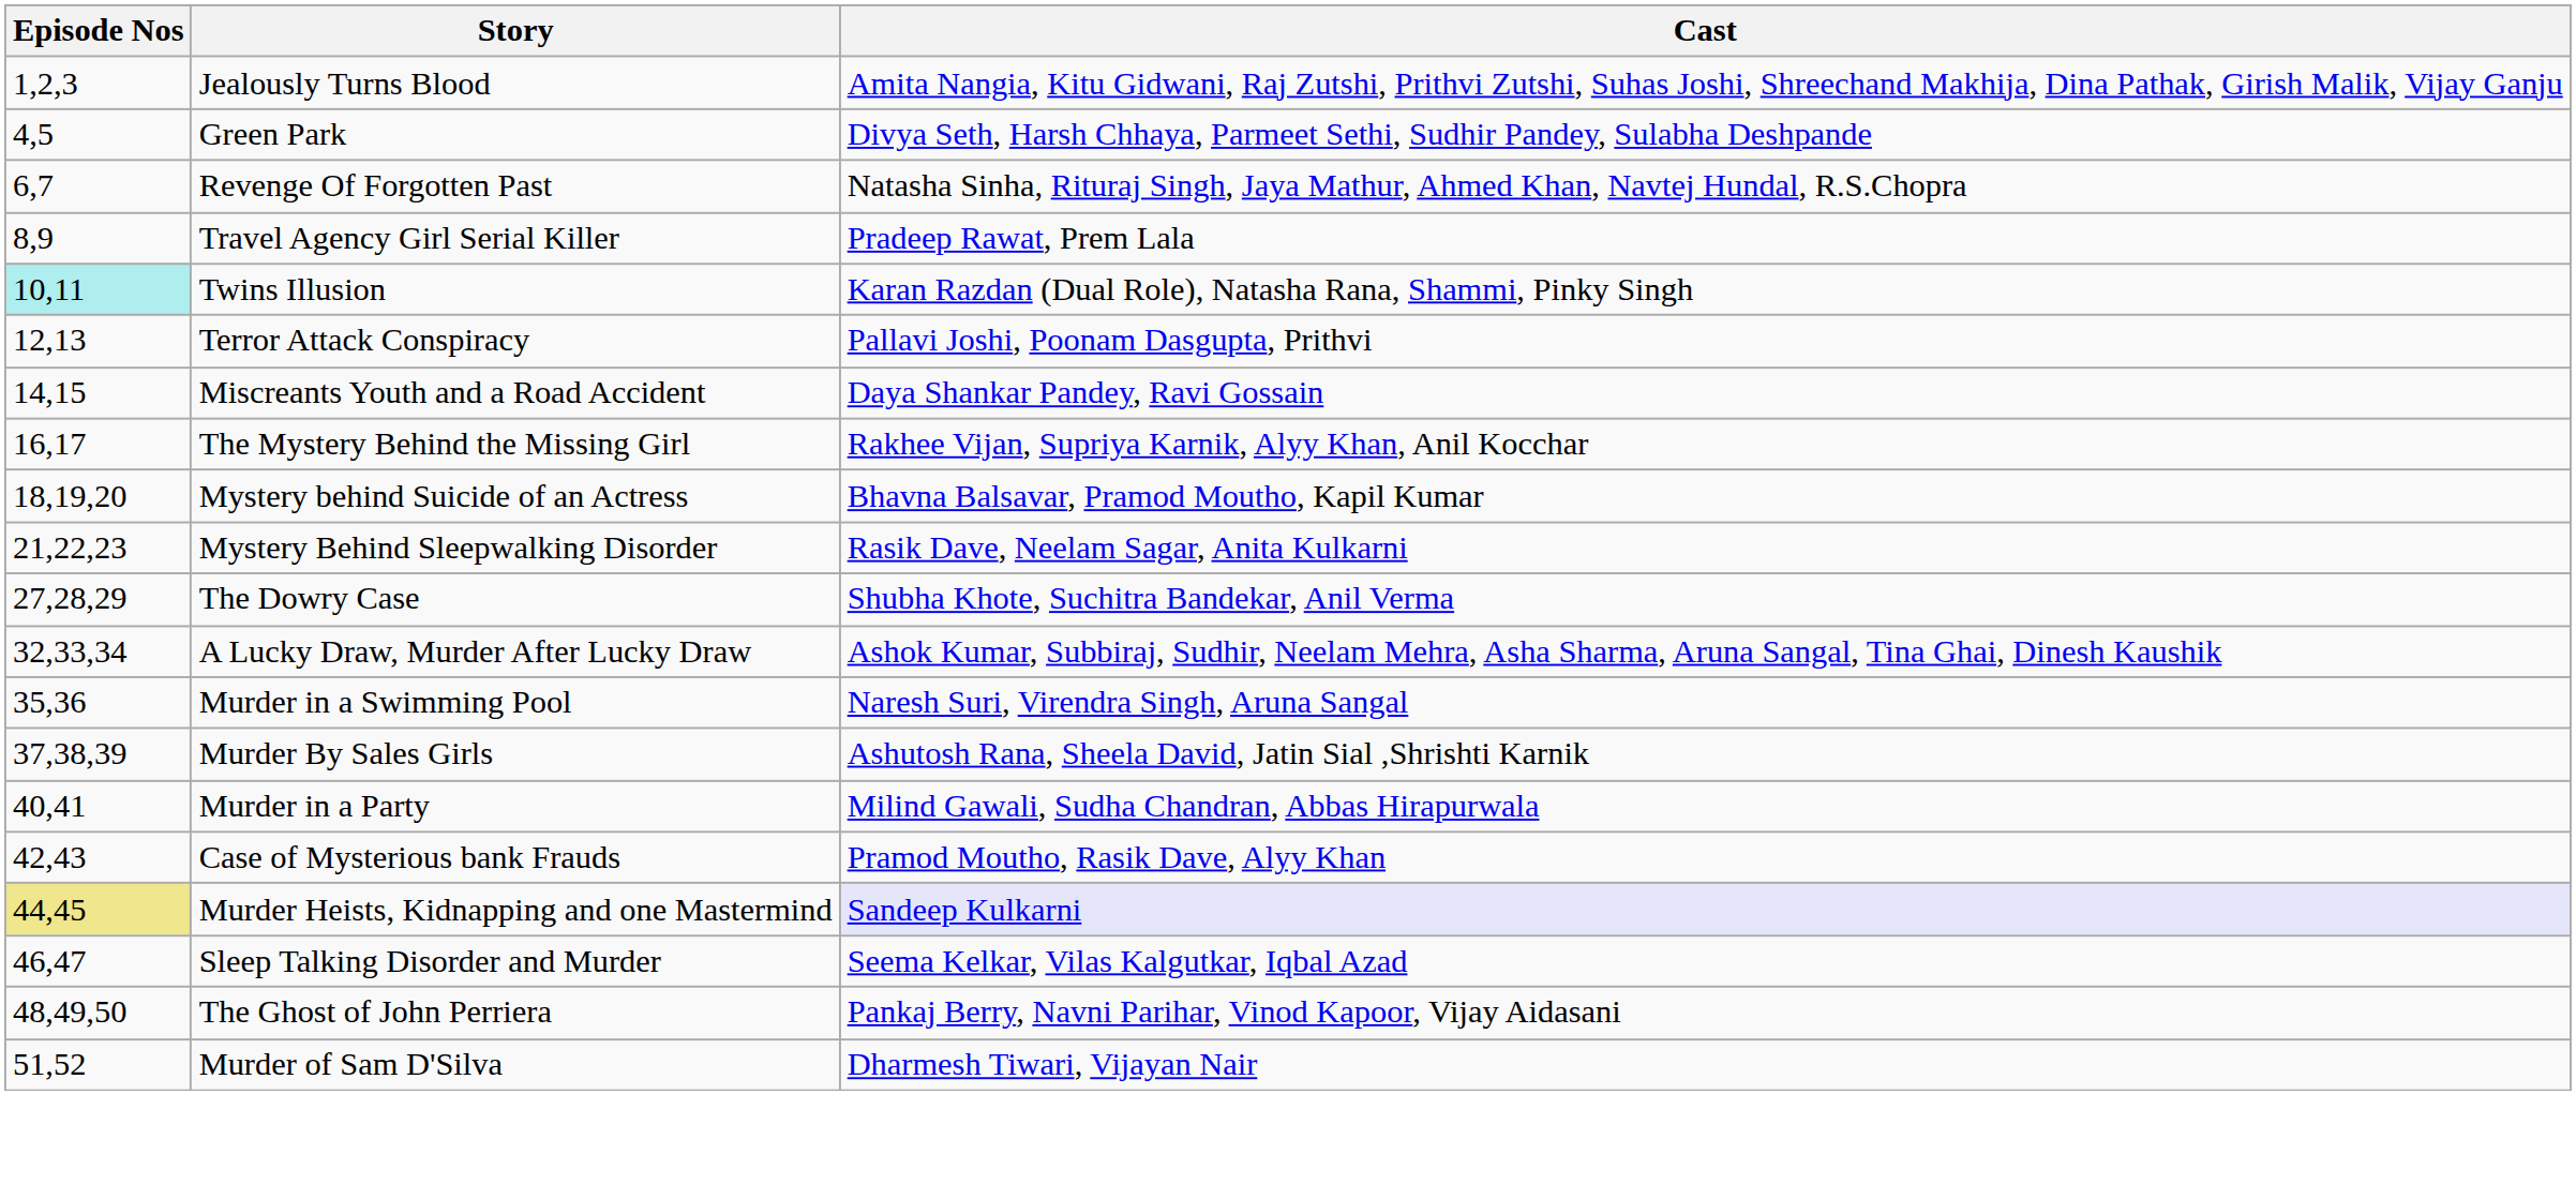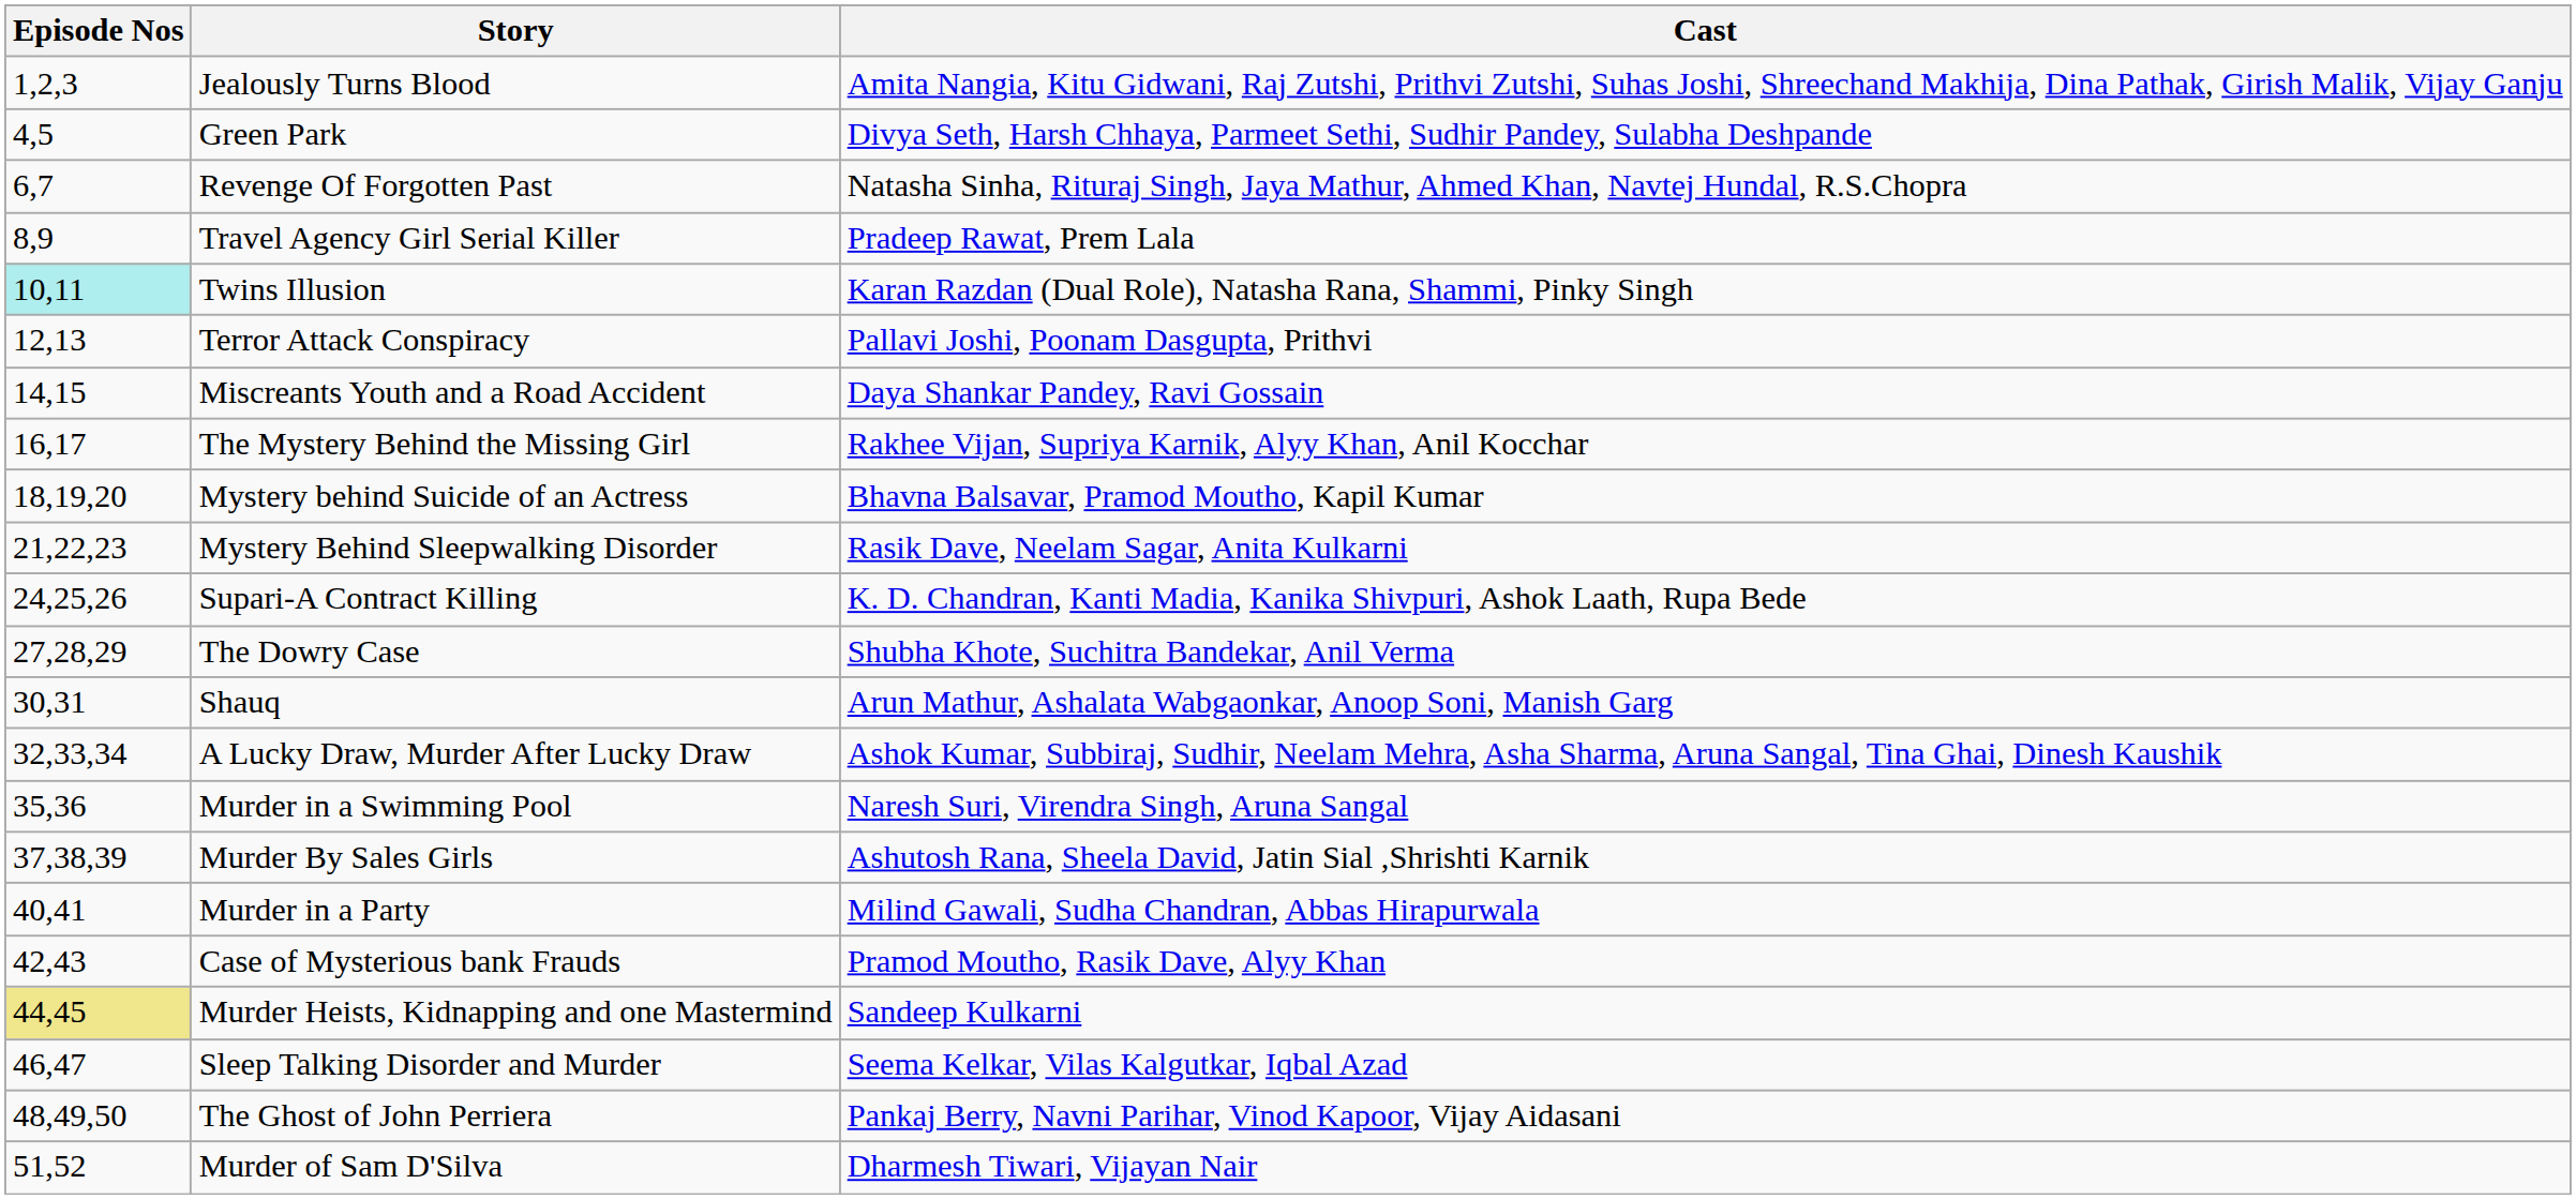 <table class="wikitable">
 <tr>
 <th>Episode Nos</th>
 <th>Story</th>
 <th>Cast</th>
 </tr>
 <tr>
 <td>1,2,3</td>
 <td>Jealously Turns Blood</td>
 <td><a href='#'>Amita Nangia</a>, <a href='#'>Kitu Gidwani</a>, <a href='#'>Raj Zutshi</a>, <a href='#'>Prithvi Zutshi</a>, <a href='#'>Suhas Joshi</a>, <a href='#'>Shreechand Makhija</a>, <a href='#'>Dina Pathak</a>, <a href='#'>Girish Malik</a>, <a href='#'>Vijay Ganju</a></td>
 </tr>
 <tr>
 <td>4,5</td>
 <td>Green Park</td>
 <td><a href='#'>Divya Seth</a>, <a href='#'>Harsh Chhaya</a>, <a href='#'>Parmeet Sethi</a>, <a href='#'>Sudhir Pandey</a>, <a href='#'>Sulabha Deshpande</a></td>
 </tr>
 <tr>
 <td>6,7</td>
 <td>Revenge Of Forgotten Past</td>
 <td>Natasha Sinha, <a href='#'>Rituraj Singh</a>, <a href='#'>Jaya Mathur</a>, <a href='#'>Ahmed Khan</a>, <a href='#'>Navtej Hundal</a>, R.S.Chopra</td>
 </tr>
 <tr>
 <td>8,9</td>
 <td>Travel Agency Girl Serial Killer</td>
 <td><a href='#'>Pradeep Rawat</a>, Prem Lala</td>
 </tr>
 <tr>
 <td style="background: paleturquoise;">10,11</td>
 <td>Twins Illusion</td>
 <td><a href='#'>Karan Razdan</a> (Dual Role), Natasha Rana, <a href='#'>Shammi</a>, Pinky Singh</td>
 </tr>
 <tr>
 <td>12,13</td>
 <td>Terror Attack Conspiracy</td>
 <td><a href='#'>Pallavi Joshi</a>, <a href='#'>Poonam Dasgupta</a>, Prithvi</td>
 </tr>
 <tr>
 <td>14,15</td>
 <td>Miscreants Youth and a Road Accident</td>
 <td><a href='#'>Daya Shankar Pandey</a>, <a href='#'>Ravi Gossain</a></td>
 </tr>
 <tr>
 <td>16,17</td>
 <td>The Mystery Behind the Missing Girl</td>
 <td><a href='#'>Rakhee Vijan</a>, <a href='#'>Supriya Karnik</a>, <a href='#'>Alyy Khan</a>, Anil Kocchar</td>
 </tr>
 <tr>
 <td>18,19,20</td>
 <td>Mystery behind Suicide of an Actress</td>
 <td><a href='#'>Bhavna Balsavar</a>, <a href='#'>Pramod Moutho</a>, Kapil Kumar</td>
 </tr>
 <tr>
 <td>21,22,23</td>
 <td>Mystery Behind Sleepwalking Disorder</td>
 <td><a href='#'>Rasik Dave</a>, <a href='#'>Neelam Sagar</a>, <a href='#'>Anita Kulkarni</a></td>
 </tr>
 <tr>
+<td>24,25,26</td>
+<td>Supari-A Contract Killing</td>
+<td><a href='#'>K. D. Chandran</a>, <a href='#'>Kanti Madia</a>, <a href='#'>Kanika Shivpuri</a>,  Ashok Laath, Rupa Bede</td>
+</tr>
+<tr>
 <td>27,28,29</td>
 <td>The Dowry Case</td>
 <td><a href='#'>Shubha Khote</a>, <a href='#'>Suchitra Bandekar</a>, <a href='#'>Anil Verma</a></td>
+</tr>
+<tr>
+<td>30,31</td>
+<td>Shauq</td>
+<td><a href='#'>Arun Mathur</a>, <a href='#'>Ashalata Wabgaonkar</a>, <a href='#'>Anoop Soni</a>, <a href='#'>Manish Garg</a></td>
 </tr>
 <tr>
 <td>32,33,34</td>
 <td>A Lucky Draw, Murder After Lucky Draw</td>
 <td><a href='#'>Ashok Kumar</a>, <a href='#'>Subbiraj</a>, <a href='#'>Sudhir</a>, <a href='#'>Neelam Mehra</a>, <a href='#'>Asha Sharma</a>, <a href='#'>Aruna Sangal</a>, <a href='#'>Tina Ghai</a>, <a href='#'>Dinesh Kaushik</a></td>
 </tr>
 <tr>
 <td>35,36</td>
 <td>Murder in a Swimming Pool</td>
 <td><a href='#'>Naresh Suri</a>, <a href='#'>Virendra Singh</a>, <a href='#'>Aruna Sangal</a></td>
 </tr>
 <tr>
 <td>37,38,39</td>
 <td>Murder By Sales Girls</td>
 <td><a href='#'>Ashutosh Rana</a>, <a href='#'>Sheela David</a>, Jatin Sial ,Shrishti Karnik</td>
 </tr>
 <tr>
 <td>40,41</td>
 <td>Murder in a Party</td>
 <td><a href='#'>Milind Gawali</a>, <a href='#'>Sudha Chandran</a>, <a href='#'>Abbas Hirapurwala</a></td>
 </tr>
 <tr>
 <td>42,43</td>
 <td>Case of Mysterious bank Frauds</td>
 <td><a href='#'>Pramod Moutho</a>, <a href='#'>Rasik Dave</a>, <a href='#'>Alyy Khan</a></td>
 </tr>
 <tr>
 <td style="background: khaki;">44,45</td>
 <td>Murder Heists, Kidnapping and one Mastermind</td>
-<td style="background: lavender;"><a href='#'>Sandeep Kulkarni</a></td>
+<td><a href='#'>Sandeep Kulkarni</a></td>
 </tr>
 <tr>
 <td>46,47</td>
 <td>Sleep Talking Disorder and Murder</td>
 <td><a href='#'>Seema Kelkar</a>, <a href='#'>Vilas Kalgutkar</a>, <a href='#'>Iqbal Azad</a></td>
 </tr>
 <tr>
 <td>48,49,50</td>
 <td>The Ghost of John Perriera</td>
 <td><a href='#'>Pankaj Berry</a>, <a href='#'>Navni Parihar</a>, <a href='#'>Vinod Kapoor</a>, Vijay Aidasani</td>
 </tr>
 <tr>
 <td>51,52</td>
 <td>Murder of Sam D'Silva</td>
 <td><a href='#'>Dharmesh Tiwari</a>, <a href='#'>Vijayan Nair</a></td>
 </tr>
 </table>
